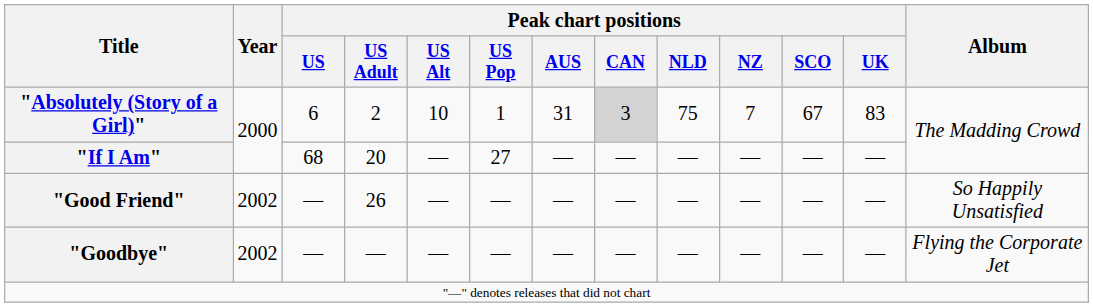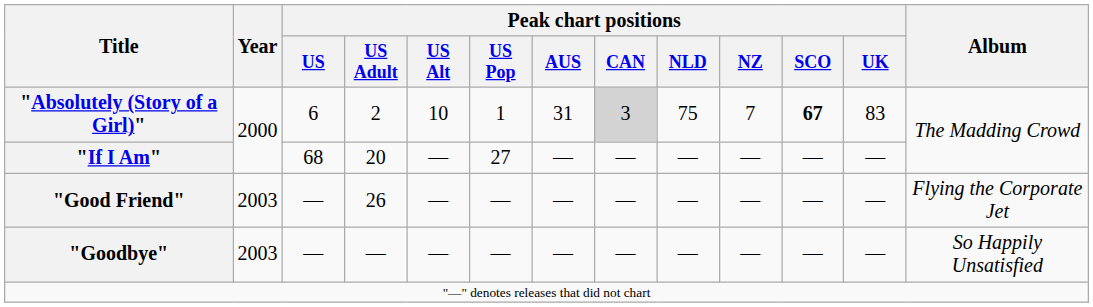 <table class="wikitable plainrowheaders" style="text-align:center;">
 <tr>
 <th rowspan="2">Title</th>
 <th rowspan="2">Year</th>
 <th colspan="10">Peak chart positions</th>
 <th rowspan="2">Album</th>
 </tr>
 <tr>
 <th scope="col" style="width:3em;font-size:90%;"><a href='#'>US</a><br></th>
 <th scope="col" style="width:3em;font-size:90%;"><a href='#'>US<br>Adult</a><br></th>
 <th scope="col" style="width:3em;font-size:90%;"><a href='#'>US<br>Alt</a><br></th>
 <th scope="col" style="width:3em;font-size:90%;"><a href='#'>US<br>Pop</a><br></th>
 <th scope="col" style="width:3em;font-size:90%;"><a href='#'>AUS</a><br></th>
 <th scope="col" style="width:3em;font-size:90%;"><a href='#'>CAN</a><br></th>
 <th scope="col" style="width:3em;font-size:90%;"><a href='#'>NLD</a><br></th>
 <th scope="col" style="width:3em;font-size:90%;"><a href='#'>NZ</a><br></th>
 <th scope="col" style="width:3em;font-size:90%;"><a href='#'>SCO</a><br></th>
 <th scope="col" style="width:3em;font-size:90%;"><a href='#'>UK</a><br></th>
 </tr>
 <tr>
 <th scope="row">"<a href='#'>Absolutely (Story of a Girl)</a>"</th>
 <td rowspan="2">2000</td>
 <td>6</td>
 <td>2</td>
 <td>10</td>
 <td>1</td>
 <td>31</td>
 <td style="background: lightgrey;">3</td>
 <td>75</td>
 <td>7</td>
-<td>67</td>
+<td><strong>67</strong></td>
 <td>83</td>
 <td rowspan="2"><em>The Madding Crowd</em></td>
 </tr>
 <tr>
 <th scope="row">"<a href='#'>If I Am</a>"</th>
 <td>68</td>
 <td>20</td>
 <td>—</td>
 <td>27</td>
 <td>—</td>
 <td>—</td>
 <td>—</td>
 <td>—</td>
 <td>—</td>
 <td>—</td>
 </tr>
 <tr>
 <th scope="row">"Good Friend"</th>
-<td>2002</td>
+<td>2003</td>
 <td>—</td>
 <td>26</td>
+<td>—</td>
+<td>—</td>
+<td>—</td>
+<td>—</td>
+<td>—</td>
+<td>—</td>
+<td>—</td>
+<td>—</td>
+<td><em>Flying the Corporate Jet</em></td>
+</tr>
+<tr>
+<th scope="row">"Goodbye"</th>
+<td>2003</td>
+<td>—</td>
+<td>—</td>
 <td>—</td>
 <td>—</td>
 <td>—</td>
 <td>—</td>
 <td>—</td>
 <td>—</td>
 <td>—</td>
 <td>—</td>
 <td><em>So Happily Unsatisfied</em></td>
 </tr>
 <tr>
-<th scope="row">"Goodbye"</th>
-<td>2002</td>
-<td>—</td>
-<td>—</td>
-<td>—</td>
-<td>—</td>
-<td>—</td>
-<td>—</td>
-<td>—</td>
-<td>—</td>
-<td>—</td>
-<td>—</td>
-<td><em>Flying the Corporate Jet</em></td>
-</tr>
-<tr>
 <td colspan="15" style="font-size:8pt">"—" denotes releases that did not chart</td>
 </tr>
 </table>
